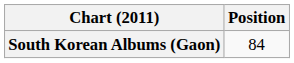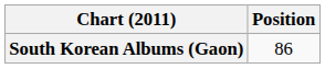 <table class="wikitable plainrowheaders" style="text-align:center;">
 <tr>
 <th>Chart (2011)</th>
 <th>Position</th>
 </tr>
 <tr>
 <th scope="row">South Korean Albums (Gaon)</th>
-<td>84</td>
+<td>86</td>
 </tr>
 </table>
